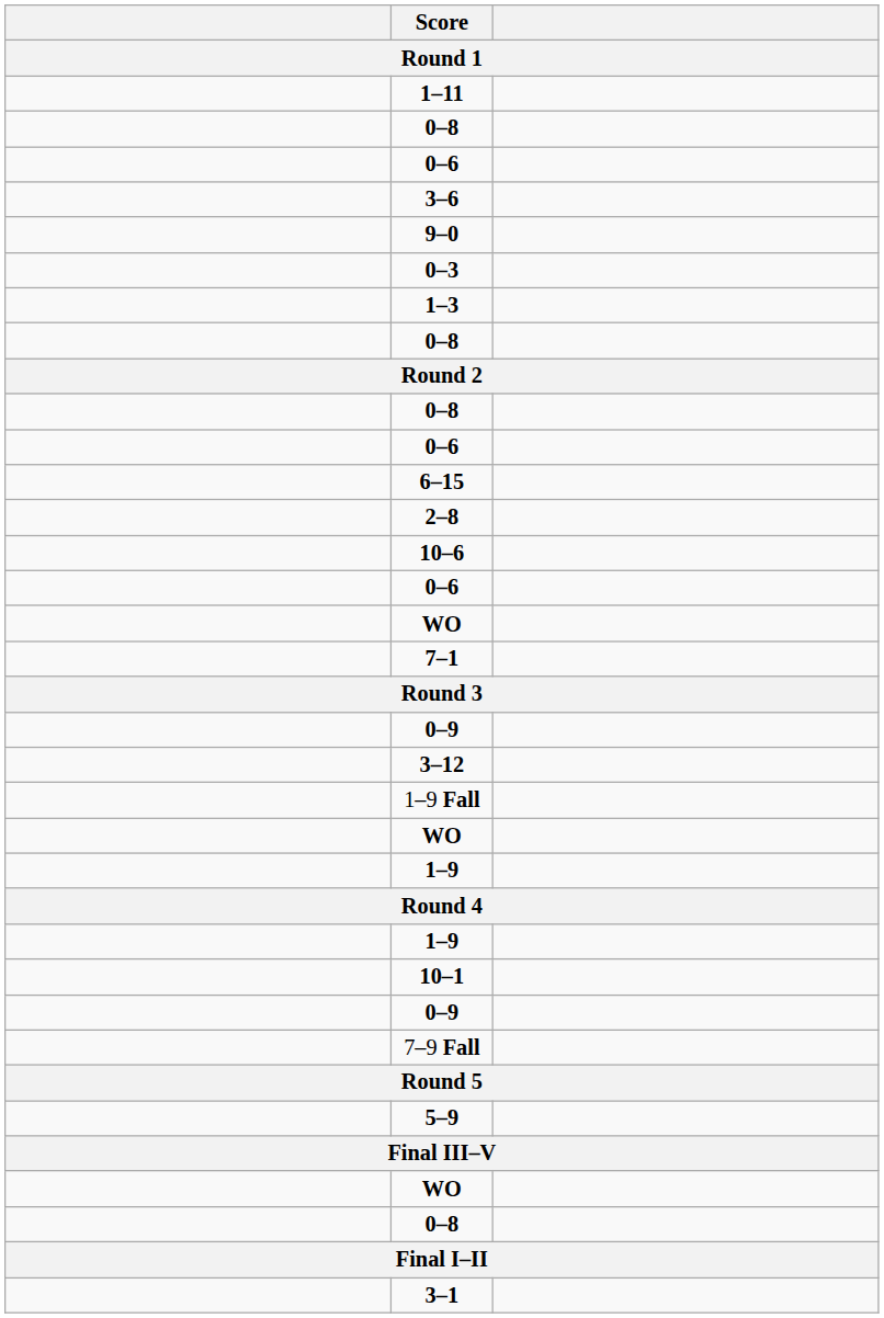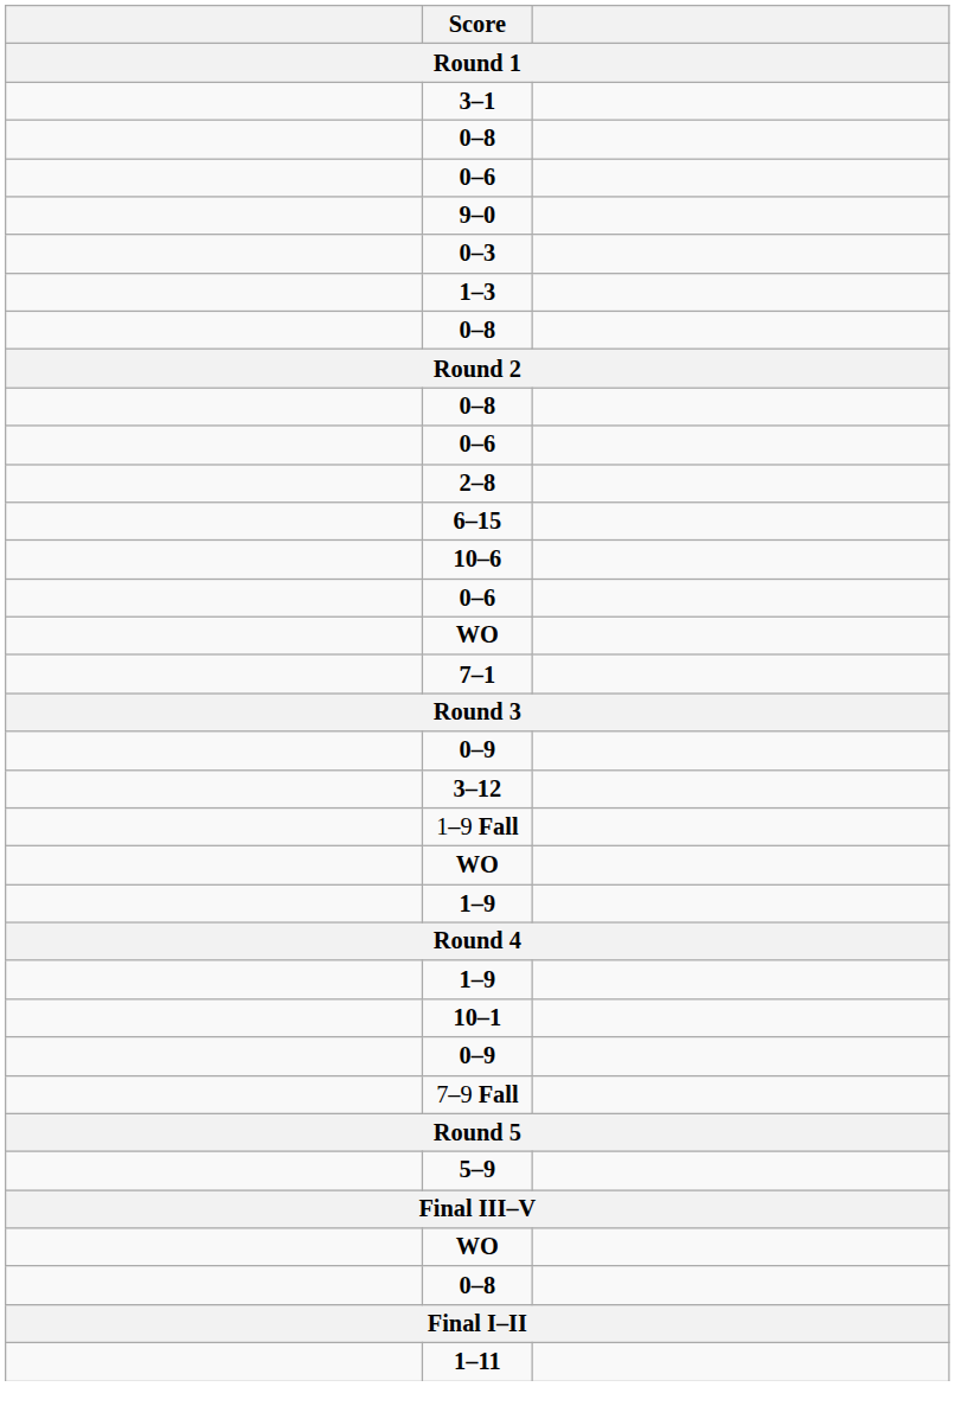 <table class="wikitable" style="text-align: left;">
 <tr>
 <th align="right" width="270"></th>
 <th width="65">Score</th>
 <th align="left" width="270"></th>
 </tr>
 <tr>
 <th colspan="3">Round 1</th>
 </tr>
 <tr>
+<td><strong></strong></td>
+<td align=center><strong>3–1</strong></td>
 <td></td>
-<td align=center><strong>1–11</strong></td>
-<td><strong></strong></td>
 </tr>
 <tr>
 <td></td>
 <td align=center><strong>0–8</strong></td>
 <td><strong></strong></td>
 </tr>
 <tr>
 <td></td>
 <td align=center><strong>0–6</strong></td>
-<td><strong></strong></td>
-</tr>
-<tr>
-<td></td>
-<td align=center><strong>3–6</strong></td>
 <td><strong></strong></td>
 </tr>
 <tr>
 <td><strong></strong></td>
 <td align=center><strong>9–0</strong></td>
 <td></td>
 </tr>
 <tr>
 <td></td>
 <td align=center><strong>0–3</strong></td>
 <td><strong></strong></td>
 </tr>
 <tr>
 <td></td>
 <td align=center><strong>1–3</strong></td>
 <td><strong></strong></td>
 </tr>
 <tr>
 <td></td>
 <td align=center><strong>0–8</strong></td>
 <td><strong></strong></td>
 </tr>
 <tr>
 <th colspan="3">Round 2</th>
 </tr>
 <tr>
 <td></td>
 <td align=center><strong>0–8</strong></td>
 <td><strong></strong></td>
 </tr>
 <tr>
 <td></td>
 <td align=center><strong>0–6</strong></td>
 <td><strong></strong></td>
 </tr>
 <tr>
 <td></td>
-<td align=center><strong>6–15</strong></td>
+<td align=center><strong>2–8</strong></td>
 <td><strong></strong></td>
 </tr>
 <tr>
 <td></td>
-<td align=center><strong>2–8</strong></td>
+<td align=center><strong>6–15</strong></td>
 <td><strong></strong></td>
 </tr>
 <tr>
 <td><strong></strong></td>
 <td align=center><strong>10–6</strong></td>
 <td></td>
 </tr>
 <tr>
 <td></td>
 <td align=center><strong>0–6</strong></td>
 <td><strong></strong></td>
 </tr>
 <tr>
 <td></td>
 <td align=center><strong>WO</strong></td>
 <td><strong></strong></td>
 </tr>
 <tr>
 <td><strong></strong></td>
 <td align=center><strong>7–1</strong></td>
 <td></td>
 </tr>
 <tr>
 <th colspan="3">Round 3</th>
 </tr>
 <tr>
 <td></td>
 <td align=center><strong>0–9</strong></td>
 <td><strong></strong></td>
 </tr>
 <tr>
 <td></td>
 <td align=center><strong>3–12</strong></td>
 <td><strong></strong></td>
 </tr>
 <tr>
 <td></td>
 <td align=center>1–9 <strong>Fall</strong></td>
 <td><strong></strong></td>
 </tr>
 <tr>
 <td></td>
 <td align=center><strong>WO</strong></td>
 <td><strong></strong></td>
 </tr>
 <tr>
 <td></td>
 <td align=center><strong>1–9</strong></td>
 <td><strong></strong></td>
 </tr>
 <tr>
 <th colspan="3">Round 4</th>
 </tr>
 <tr>
 <td></td>
 <td align=center><strong>1–9</strong></td>
 <td><strong></strong></td>
 </tr>
 <tr>
 <td><strong></strong></td>
 <td align=center><strong>10–1</strong></td>
 <td></td>
 </tr>
 <tr>
 <td></td>
 <td align=center><strong>0–9</strong></td>
 <td><strong></strong></td>
 </tr>
 <tr>
 <td></td>
 <td align=center>7–9 <strong>Fall</strong></td>
 <td><strong></strong></td>
 </tr>
 <tr>
 <th colspan="3">Round 5</th>
 </tr>
 <tr>
 <td></td>
 <td align=center><strong>5–9</strong></td>
 <td><strong></strong></td>
 </tr>
 <tr>
 <th colspan="3">Final III–V</th>
 </tr>
 <tr>
 <td></td>
 <td align=center><strong>WO</strong></td>
 <td><strong></strong></td>
 </tr>
 <tr>
 <td></td>
 <td align=center><strong>0–8</strong></td>
 <td><strong></strong></td>
 </tr>
 <tr>
 <th colspan="3">Final I–II</th>
 </tr>
 <tr>
+<td></td>
+<td align=center><strong>1–11</strong></td>
 <td><strong></strong></td>
-<td align=center><strong>3–1</strong></td>
-<td></td>
 </tr>
 </table>
